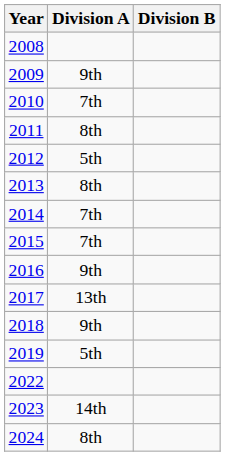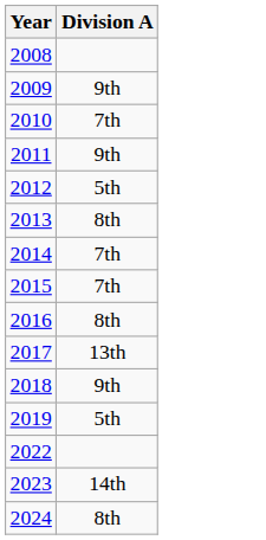 <table class="wikitable" style="text-align:center">
 <tr>
 <th>Year</th>
 <th>Division A</th>
-<th>Division B</th>
 </tr>
 <tr>
 <td><a href='#'>2008</a></td>
-<td></td>
 <td></td>
 </tr>
 <tr>
 <td><a href='#'>2009</a></td>
 <td>9th</td>
-<td></td>
 </tr>
 <tr>
 <td><a href='#'>2010</a></td>
 <td>7th</td>
-<td></td>
 </tr>
 <tr>
 <td><a href='#'>2011</a></td>
-<td>8th</td>
-<td></td>
+<td>9th</td>
 </tr>
 <tr>
 <td><a href='#'>2012</a></td>
 <td>5th</td>
-<td></td>
 </tr>
 <tr>
 <td><a href='#'>2013</a></td>
 <td>8th</td>
-<td></td>
 </tr>
 <tr>
 <td><a href='#'>2014</a></td>
 <td>7th</td>
-<td></td>
 </tr>
 <tr>
 <td><a href='#'>2015</a></td>
 <td>7th</td>
-<td></td>
 </tr>
 <tr>
 <td><a href='#'>2016</a></td>
-<td>9th</td>
-<td></td>
+<td>8th</td>
 </tr>
 <tr>
 <td><a href='#'>2017</a></td>
 <td>13th</td>
-<td></td>
 </tr>
 <tr>
 <td><a href='#'>2018</a></td>
 <td>9th</td>
-<td></td>
 </tr>
 <tr>
 <td><a href='#'>2019</a></td>
 <td>5th</td>
-<td></td>
 </tr>
 <tr>
 <td><a href='#'>2022</a></td>
-<td></td>
 <td></td>
 </tr>
 <tr>
 <td><a href='#'>2023</a></td>
 <td>14th</td>
-<td></td>
 </tr>
 <tr>
 <td><a href='#'>2024</a></td>
 <td>8th</td>
-<td></td>
 </tr>
 </table>
